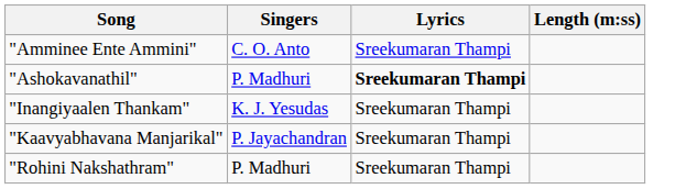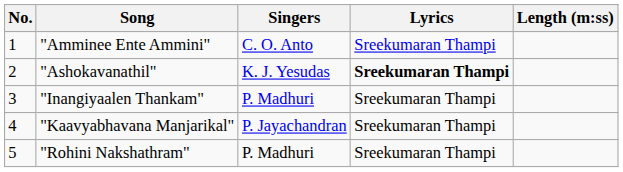 <table class="wikitable" style="font-size:95%;">
 <tr>
+<th>No.</th>
 <th>Song</th>
 <th>Singers</th>
 <th>Lyrics</th>
 <th>Length (m:ss)</th>
 </tr>
 <tr>
+<td>1</td>
 <td>"Amminee Ente Ammini"</td>
 <td><a href='#'>C. O. Anto</a></td>
 <td><a href='#'>Sreekumaran Thampi</a></td>
 <td></td>
 </tr>
 <tr>
+<td>2</td>
 <td>"Ashokavanathil"</td>
-<td><a href='#'>P. Madhuri</a></td>
+<td><a href='#'>K. J. Yesudas</a></td>
 <td><strong>Sreekumaran Thampi</strong></td>
 <td></td>
 </tr>
 <tr>
+<td>3</td>
 <td>"Inangiyaalen Thankam"</td>
-<td><a href='#'>K. J. Yesudas</a></td>
+<td><a href='#'>P. Madhuri</a></td>
 <td>Sreekumaran Thampi</td>
 <td></td>
 </tr>
 <tr>
+<td>4</td>
 <td>"Kaavyabhavana Manjarikal"</td>
 <td><a href='#'>P. Jayachandran</a></td>
 <td>Sreekumaran Thampi</td>
 <td></td>
 </tr>
 <tr>
+<td>5</td>
 <td>"Rohini Nakshathram"</td>
 <td>P. Madhuri</td>
 <td>Sreekumaran Thampi</td>
 <td></td>
 </tr>
 </table>
